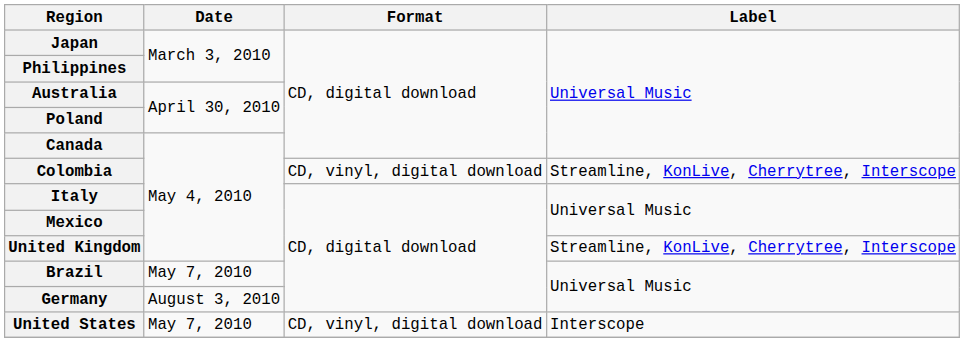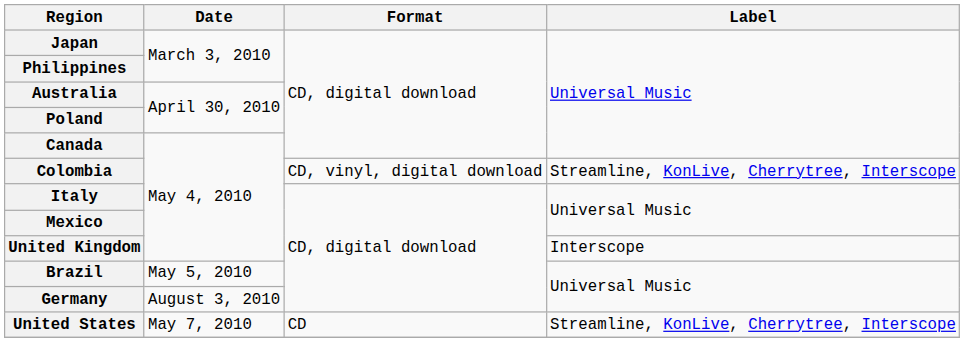 <table class="wikitable plainrowheaders">
 <tr>
 <th scope="col">Region</th>
 <th scope="col">Date</th>
 <th scope="col">Format</th>
 <th scope="col">Label</th>
 </tr>
 <tr>
 <th scope="row">Japan</th>
 <td rowspan="2">March 3, 2010</td>
 <td rowspan="5">CD, digital download</td>
 <td rowspan="5"><a href='#'>Universal Music</a></td>
 </tr>
 <tr>
 <th scope="row">Philippines</th>
 </tr>
 <tr>
 <th scope="row">Australia</th>
 <td rowspan="2">April 30, 2010</td>
 </tr>
 <tr>
 <th scope="row">Poland</th>
 </tr>
 <tr>
 <th scope="row">Canada</th>
 <td rowspan="5">May 4, 2010</td>
 </tr>
 <tr>
 <th scope="row">Colombia</th>
 <td>CD, vinyl, digital download</td>
 <td>Streamline, <a href='#'>KonLive</a>, <a href='#'>Cherrytree</a>, <a href='#'>Interscope</a></td>
 </tr>
 <tr>
 <th scope="row">Italy</th>
 <td rowspan="5">CD, digital download</td>
 <td rowspan="2">Universal Music</td>
 </tr>
 <tr>
 <th scope="row">Mexico</th>
 </tr>
 <tr>
 <th scope="row">United Kingdom</th>
-<td>Streamline, <a href='#'>KonLive</a>, <a href='#'>Cherrytree</a>, <a href='#'>Interscope</a></td>
+<td>Interscope</td>
 </tr>
 <tr>
 <th scope="row">Brazil</th>
-<td>May 7, 2010</td>
+<td>May 5, 2010</td>
 <td rowspan="2">Universal Music</td>
 </tr>
 <tr>
 <th scope="row">Germany</th>
 <td>August 3, 2010</td>
 </tr>
 <tr>
 <th scope="row">United States</th>
 <td>May 7, 2010</td>
-<td>CD, vinyl, digital download</td>
-<td>Interscope</td>
+<td>CD</td>
+<td>Streamline, <a href='#'>KonLive</a>, <a href='#'>Cherrytree</a>, <a href='#'>Interscope</a></td>
 </tr>
 <tr>
 </tr>
 </table>
